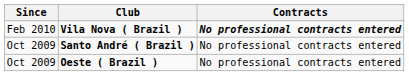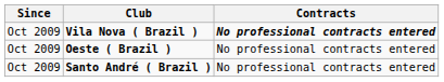 <table class="wikitable">
 <tr>
 <th>Since</th>
 <th>Club</th>
 <th>Contracts</th>
 </tr>
 <tr>
-<td>Feb 2010</td>
+<td>Oct 2009</td>
 <td><strong>Vila Nova ( Brazil )</strong></td>
 <td><strong><em>No professional contracts entered</em></strong></td>
+</tr>
+<tr>
+<td>Oct 2009</td>
+<td><strong>Oeste ( Brazil )</strong></td>
+<td>No professional contracts entered</td>
 </tr>
 <tr>
 <td>Oct 2009</td>
 <td><strong>Santo André ( Brazil )</strong></td>
 <td>No professional contracts entered</td>
 </tr>
-<tr>
-<td>Oct 2009</td>
-<td><strong>Oeste ( Brazil )</strong></td>
-<td>No professional contracts entered</td>
-</tr>
 </table>
